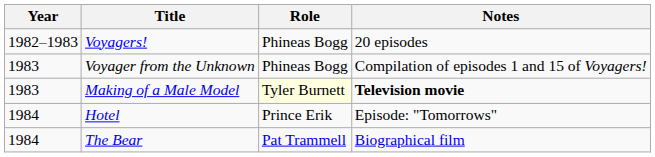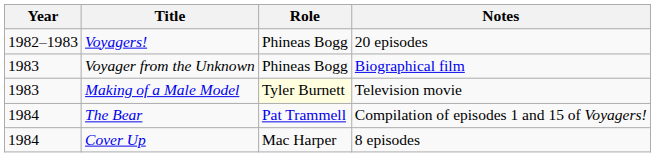 <table class="wikitable sortable">
 <tr>
 <th>Year</th>
 <th>Title</th>
 <th>Role</th>
 <th class="unsortable">Notes</th>
 </tr>
 <tr>
 <td>1982–1983</td>
 <td><em><a href='#'>Voyagers!</a></em></td>
 <td>Phineas Bogg</td>
 <td>20 episodes</td>
 </tr>
 <tr>
 <td>1983</td>
 <td><em>Voyager from the Unknown</em></td>
 <td>Phineas Bogg</td>
-<td>Compilation of episodes 1 and 15 of <em>Voyagers!</em></td>
+<td><a href='#'>Biographical film</a></td>
 </tr>
 <tr>
 <td>1983</td>
 <td><em><a href='#'>Making of a Male Model</a></em></td>
 <td style="background: lightyellow;">Tyler Burnett</td>
-<td><strong>Television movie</strong></td>
-</tr>
-<tr>
-<td>1984</td>
-<td><em><a href='#'>Hotel</a></em></td>
-<td>Prince Erik</td>
-<td>Episode: "Tomorrows"</td>
+<td>Television movie</td>
 </tr>
 <tr>
 <td>1984</td>
 <td><em><a href='#'>The Bear</a></em></td>
 <td><a href='#'>Pat Trammell</a></td>
-<td><a href='#'>Biographical film</a></td>
+<td>Compilation of episodes 1 and 15 of <em>Voyagers!</em></td>
+</tr>
+<tr>
+<td>1984</td>
+<td><em><a href='#'>Cover Up</a></em></td>
+<td>Mac Harper</td>
+<td>8 episodes</td>
 </tr>
 </table>
